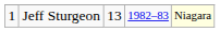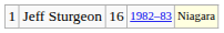 <table class="wikitable">
 <tr>
 </tr>
 <tr>
 <td>1</td>
 <td>Jeff Sturgeon</td>
-<td>13</td>
+<td>16</td>
 <td style="font-size:80%;"><a href='#'>1982–83</a></td>
 <td style="background: lightyellow; font-size:80%;">Niagara</td>
 </tr>
 </table>
